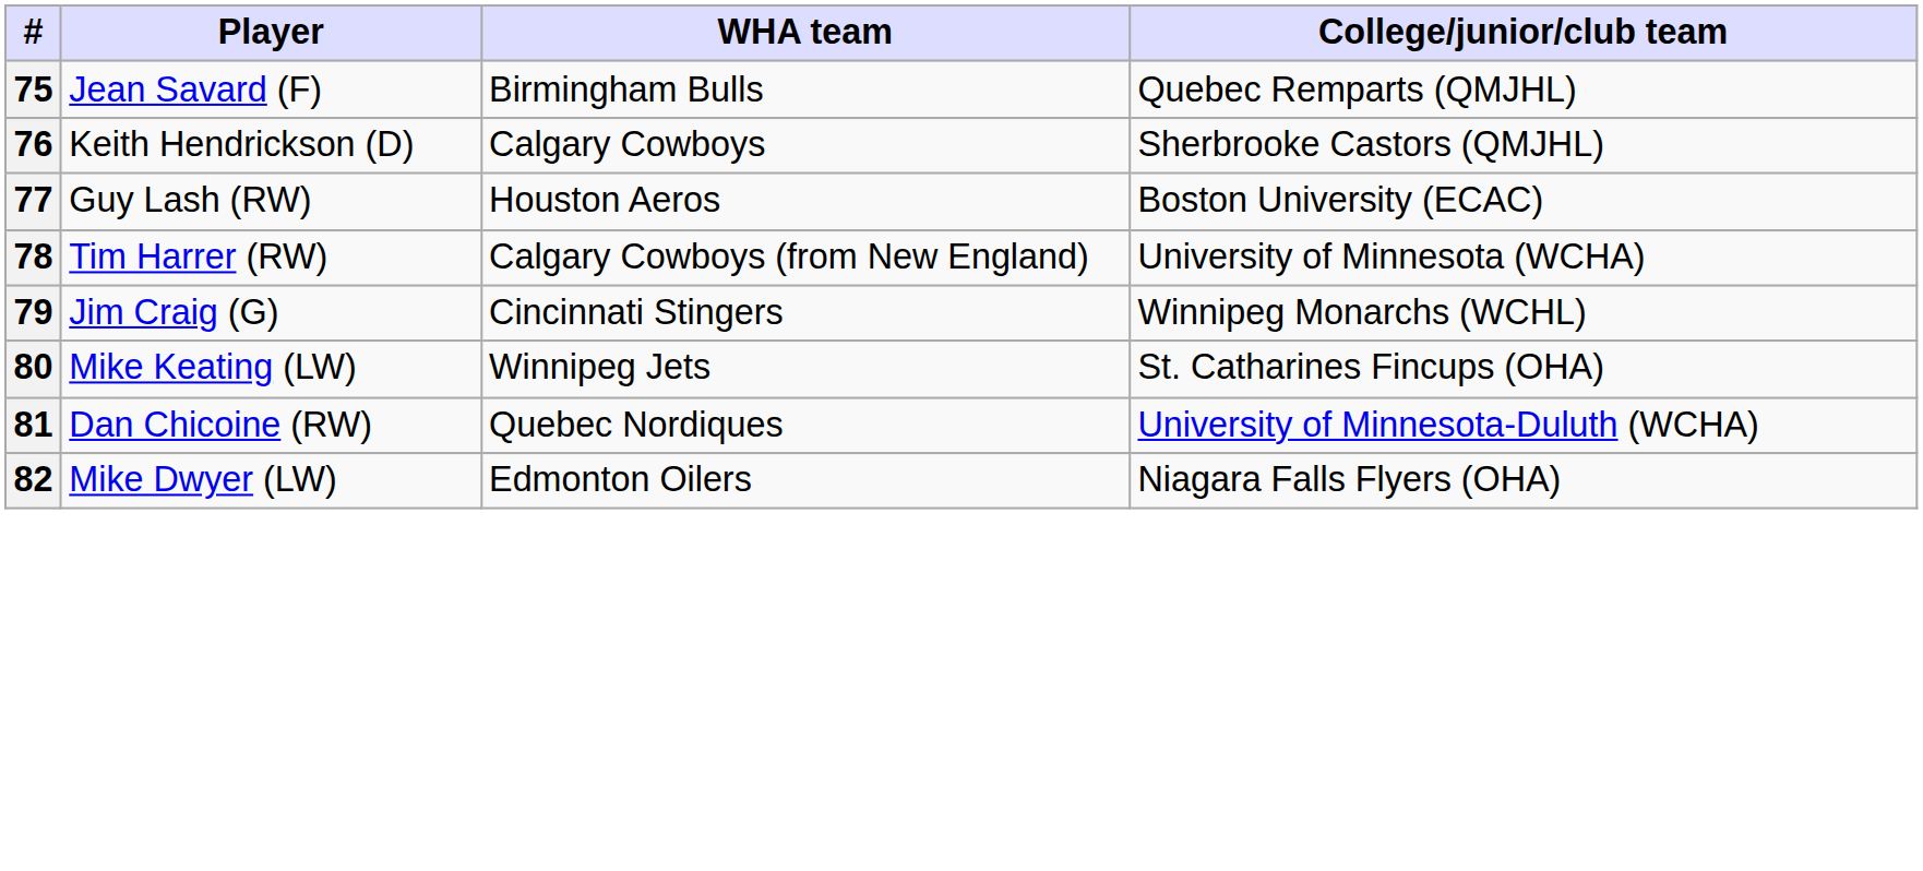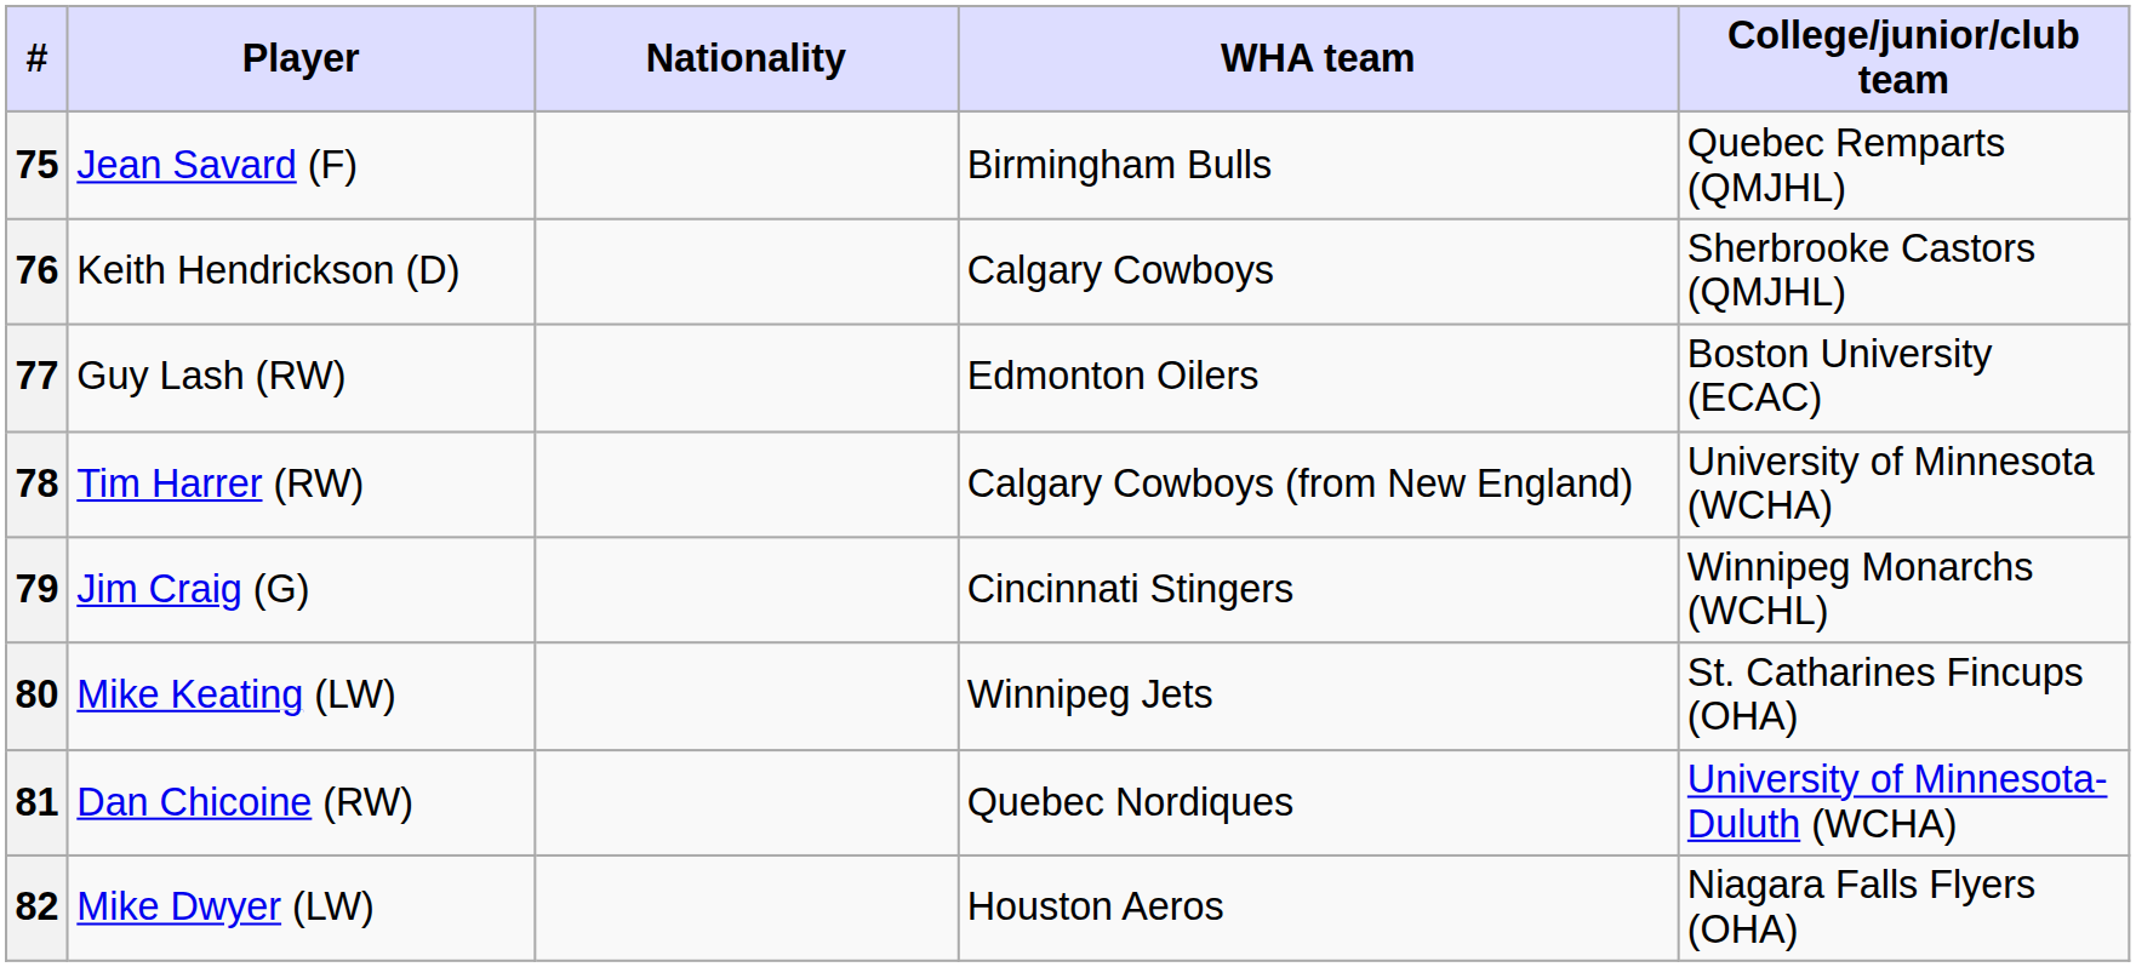 <table class="wikitable">
 <tr>
 <th style="background:#ddf; width:2.75%;">#</th>
 <th style="background:#ddf; width:22.0%;">Player</th>
+<th style="background:#ddf; width:20.0%;">Nationality</th>
 <th style="background:#ddf; width:34.0%;">WHA team</th>
 <th style="background:#ddf; width:100.0%;">College/junior/club team</th>
 </tr>
 <tr>
 <th>75</th>
 <td><a href='#'>Jean Savard</a> (F)</td>
+<td></td>
 <td>Birmingham Bulls</td>
 <td>Quebec Remparts (QMJHL)</td>
 </tr>
 <tr>
 <th>76</th>
 <td>Keith Hendrickson (D)</td>
+<td></td>
 <td>Calgary Cowboys</td>
 <td>Sherbrooke Castors (QMJHL)</td>
 </tr>
 <tr>
 <th>77</th>
 <td>Guy Lash (RW)</td>
-<td>Houston Aeros</td>
+<td></td>
+<td>Edmonton Oilers</td>
 <td>Boston University (ECAC)</td>
 </tr>
 <tr>
 <th>78</th>
 <td><a href='#'>Tim Harrer</a> (RW)</td>
+<td></td>
 <td>Calgary Cowboys (from New England)</td>
 <td>University of Minnesota (WCHA)</td>
 </tr>
 <tr>
 <th>79</th>
 <td><a href='#'>Jim Craig</a> (G)</td>
+<td></td>
 <td>Cincinnati Stingers</td>
 <td>Winnipeg Monarchs (WCHL)</td>
 </tr>
 <tr>
 <th>80</th>
 <td><a href='#'>Mike Keating</a> (LW)</td>
+<td></td>
 <td>Winnipeg Jets</td>
 <td>St. Catharines Fincups (OHA)</td>
 </tr>
 <tr>
 <th>81</th>
 <td><a href='#'>Dan Chicoine</a> (RW)</td>
+<td></td>
 <td>Quebec Nordiques</td>
 <td><a href='#'>University of Minnesota-Duluth</a> (WCHA)</td>
 </tr>
 <tr>
 <th>82</th>
 <td><a href='#'>Mike Dwyer</a> (LW)</td>
-<td>Edmonton Oilers</td>
+<td></td>
+<td>Houston Aeros</td>
 <td>Niagara Falls Flyers (OHA)</td>
 </tr>
 </table>
